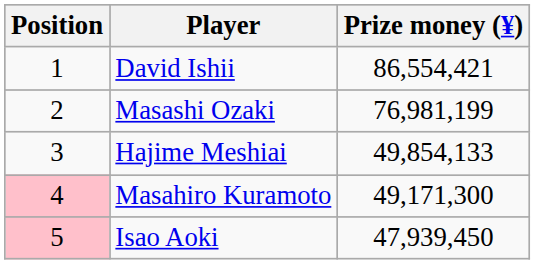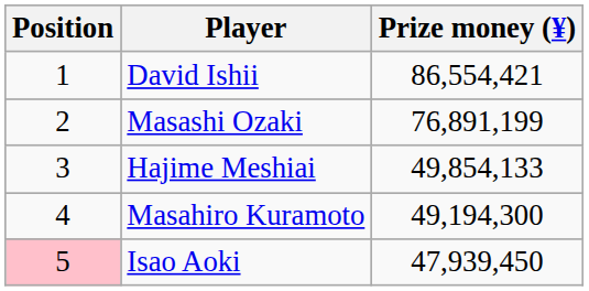 <table class="wikitable">
 <tr>
 <th>Position</th>
 <th>Player</th>
 <th>Prize money (<a href='#'>¥</a>)</th>
 </tr>
 <tr>
 <td align=center>1</td>
 <td> <a href='#'>David Ishii</a></td>
 <td align=center>86,554,421</td>
 </tr>
 <tr>
 <td align=center>2</td>
 <td> <a href='#'>Masashi Ozaki</a></td>
-<td align=center>76,981,199</td>
+<td align=center>76,891,199</td>
 </tr>
 <tr>
 <td align=center>3</td>
 <td> <a href='#'>Hajime Meshiai</a></td>
 <td align=center>49,854,133</td>
 </tr>
 <tr>
-<td align=center style="background: pink;">4</td>
+<td align=center>4</td>
 <td> <a href='#'>Masahiro Kuramoto</a></td>
-<td align=center>49,171,300</td>
+<td align=center>49,194,300</td>
 </tr>
 <tr>
 <td align=center style="background: pink;">5</td>
 <td> <a href='#'>Isao Aoki</a></td>
 <td align=center>47,939,450</td>
 </tr>
 </table>
